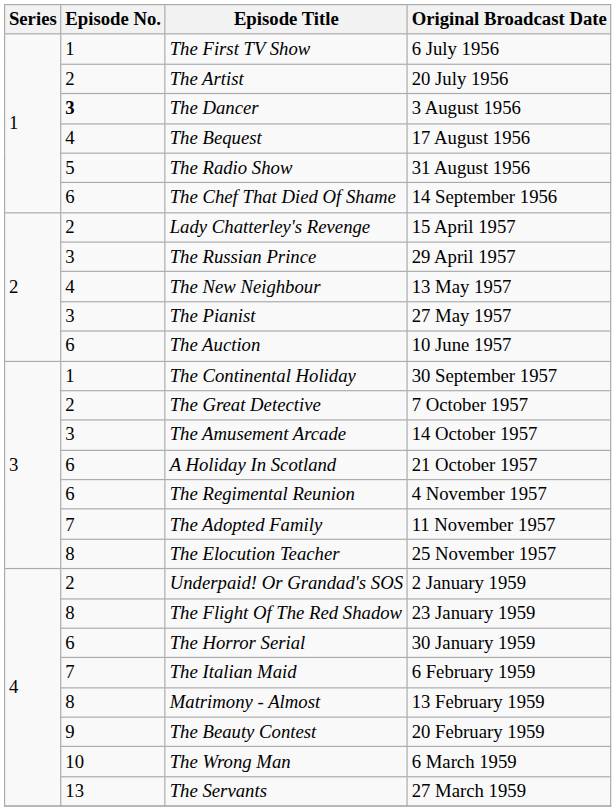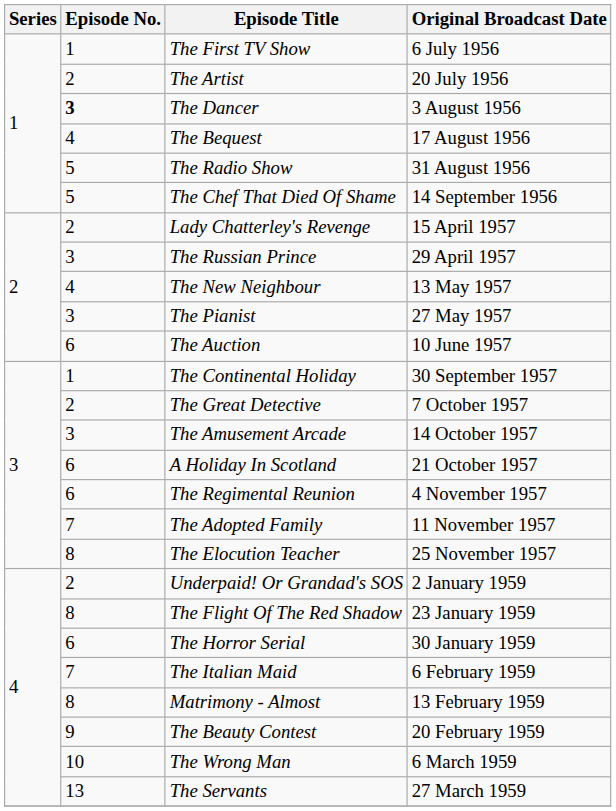 <table class="wikitable">
 <tr>
 <th>Series</th>
 <th>Episode No.</th>
 <th>Episode Title<br></th>
 <th>Original Broadcast Date</th>
 </tr>
 <tr>
 <td rowspan="6">1</td>
 <td>1</td>
 <td><em>The First TV Show</em></td>
 <td>6 July 1956</td>
 </tr>
 <tr>
 <td>2</td>
 <td><em>The Artist </em></td>
 <td>20 July 1956</td>
 </tr>
 <tr>
 <td><strong>3</strong></td>
 <td><em>The Dancer</em></td>
 <td>3 August 1956</td>
 </tr>
 <tr>
 <td>4</td>
 <td><em>The Bequest</em></td>
 <td>17 August 1956</td>
 </tr>
 <tr>
 <td>5</td>
 <td><em>The Radio Show</em></td>
 <td>31 August 1956</td>
 </tr>
 <tr>
-<td>6</td>
+<td>5</td>
 <td><em>The Chef That Died Of Shame</em></td>
 <td>14 September 1956</td>
 </tr>
 <tr>
 <td rowspan="5">2</td>
 <td>2</td>
 <td><em>Lady Chatterley's Revenge</em></td>
 <td>15 April 1957</td>
 </tr>
 <tr>
 <td>3</td>
 <td><em>The Russian Prince</em></td>
 <td>29 April 1957</td>
 </tr>
 <tr>
 <td>4</td>
 <td><em>The New Neighbour</em></td>
 <td>13 May 1957</td>
 </tr>
 <tr>
 <td>3</td>
 <td><em>The Pianist</em></td>
 <td>27 May 1957</td>
 </tr>
 <tr>
 <td>6</td>
 <td><em>The Auction</em></td>
 <td>10 June 1957</td>
 </tr>
 <tr>
 <td rowspan="7">3</td>
 <td>1</td>
 <td><em>The Continental Holiday</em></td>
 <td>30 September 1957</td>
 </tr>
 <tr>
 <td>2</td>
 <td><em>The Great Detective</em></td>
 <td>7 October 1957</td>
 </tr>
 <tr>
 <td>3</td>
 <td><em>The Amusement Arcade</em></td>
 <td>14 October 1957</td>
 </tr>
 <tr>
 <td>6</td>
 <td><em>A Holiday In Scotland </em></td>
 <td>21 October 1957</td>
 </tr>
 <tr>
 <td>6</td>
 <td><em>The Regimental Reunion</em></td>
 <td>4 November 1957</td>
 </tr>
 <tr>
 <td>7</td>
 <td><em>The Adopted Family</em></td>
 <td>11 November 1957</td>
 </tr>
 <tr>
 <td>8</td>
 <td><em>The Elocution Teacher</em></td>
 <td>25 November 1957</td>
 </tr>
 <tr>
 <td rowspan="8">4</td>
 <td>2</td>
 <td><em>Underpaid! Or Grandad's SOS</em></td>
 <td>2 January 1959</td>
 </tr>
 <tr>
 <td>8</td>
 <td><em>The Flight Of The Red Shadow</em></td>
 <td>23 January 1959</td>
 </tr>
 <tr>
 <td>6</td>
 <td><em>The Horror Serial</em></td>
 <td>30 January 1959</td>
 </tr>
 <tr>
 <td>7</td>
 <td><em>The Italian Maid</em></td>
 <td>6 February 1959</td>
 </tr>
 <tr>
 <td>8</td>
 <td><em>Matrimony - Almost </em></td>
 <td>13 February 1959</td>
 </tr>
 <tr>
 <td>9</td>
 <td><em>The Beauty Contest</em></td>
 <td>20 February 1959</td>
 </tr>
 <tr>
 <td>10</td>
 <td><em>The Wrong Man</em></td>
 <td>6 March 1959</td>
 </tr>
 <tr>
 <td>13</td>
 <td><em>The Servants</em></td>
 <td>27 March 1959</td>
 </tr>
 <tr>
 </tr>
 </table>
